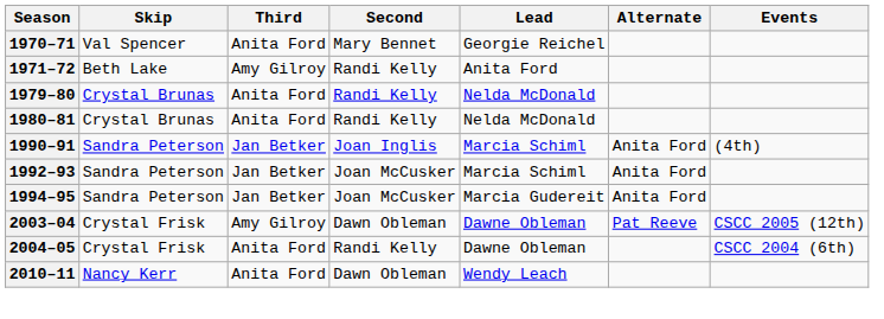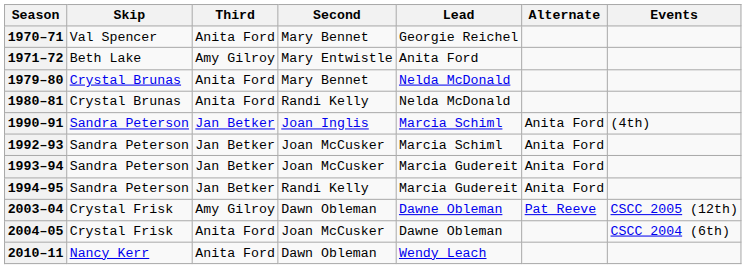 <table class="wikitable">
 <tr>
 <th scope="col">Season</th>
 <th scope="col">Skip</th>
 <th scope="col">Third</th>
 <th scope="col">Second</th>
 <th scope="col">Lead</th>
 <th scope="col">Alternate</th>
 <th scope="col">Events</th>
 </tr>
 <tr>
 <th scope="row">1970–71</th>
 <td>Val Spencer</td>
 <td>Anita Ford</td>
 <td>Mary Bennet</td>
 <td>Georgie Reichel</td>
 <td></td>
 <td></td>
 </tr>
 <tr>
 <th scope="row">1971–72</th>
 <td>Beth Lake</td>
 <td>Amy Gilroy</td>
-<td>Randi Kelly</td>
+<td>Mary Entwistle</td>
 <td>Anita Ford</td>
 <td></td>
 <td></td>
 </tr>
 <tr>
 <th scope="row">1979–80</th>
 <td><a href='#'>Crystal Brunas</a></td>
 <td>Anita Ford</td>
-<td><a href='#'>Randi Kelly</a></td>
+<td>Mary Bennet</td>
 <td><a href='#'>Nelda McDonald</a></td>
 <td></td>
 <td></td>
 </tr>
 <tr>
 <th scope="row">1980–81</th>
 <td>Crystal Brunas</td>
 <td>Anita Ford</td>
 <td>Randi Kelly</td>
 <td>Nelda McDonald</td>
 <td></td>
 <td></td>
 </tr>
 <tr>
 <th scope="row">1990–91</th>
 <td><a href='#'>Sandra Peterson</a></td>
 <td><a href='#'>Jan Betker</a></td>
 <td><a href='#'>Joan Inglis</a></td>
 <td><a href='#'>Marcia Schiml</a></td>
 <td>Anita Ford</td>
 <td> (4th)</td>
 </tr>
 <tr>
 <th scope="row">1992–93</th>
 <td>Sandra Peterson</td>
 <td>Jan Betker</td>
 <td>Joan McCusker</td>
 <td>Marcia Schiml</td>
 <td>Anita Ford</td>
 <td> <br> </td>
 </tr>
 <tr>
+<th scope="row">1993–94</th>
+<td>Sandra Peterson</td>
+<td>Jan Betker</td>
+<td>Joan McCusker</td>
+<td>Marcia Gudereit</td>
+<td>Anita Ford</td>
+<td> <br> </td>
+</tr>
+<tr>
 <th scope="row">1994–95</th>
 <td>Sandra Peterson</td>
 <td>Jan Betker</td>
-<td>Joan McCusker</td>
+<td>Randi Kelly</td>
 <td>Marcia Gudereit</td>
 <td>Anita Ford</td>
 <td> </td>
 </tr>
 <tr>
 <th scope="row">2003–04</th>
 <td>Crystal Frisk</td>
 <td>Amy Gilroy</td>
 <td>Dawn Obleman</td>
 <td><a href='#'>Dawne Obleman</a></td>
 <td><a href='#'>Pat Reeve</a></td>
 <td><a href='#'>CSCC 2005</a> (12th)</td>
 </tr>
 <tr>
 <th scope="row">2004–05</th>
 <td>Crystal Frisk</td>
 <td>Anita Ford</td>
-<td>Randi Kelly</td>
+<td>Joan McCusker</td>
 <td>Dawne Obleman</td>
 <td></td>
 <td><a href='#'>CSCC 2004</a> (6th)</td>
 </tr>
 <tr>
 <th scope="row">2010–11</th>
 <td><a href='#'>Nancy Kerr</a></td>
 <td>Anita Ford</td>
 <td>Dawn Obleman</td>
 <td><a href='#'>Wendy Leach</a></td>
 <td></td>
 <td></td>
 </tr>
 </table>
